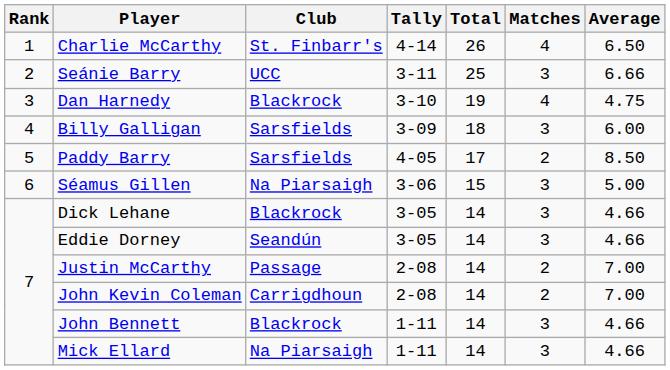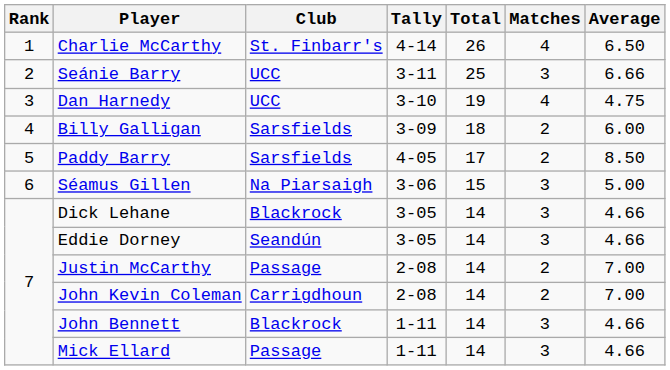 <table class="wikitable">
 <tr>
 <th>Rank</th>
 <th>Player</th>
 <th>Club</th>
 <th>Tally</th>
 <th>Total</th>
 <th>Matches</th>
 <th>Average</th>
 </tr>
 <tr>
 <td rowspan=1 align=center>1</td>
 <td><a href='#'>Charlie McCarthy</a></td>
 <td><a href='#'>St. Finbarr's</a></td>
 <td align=center>4-14</td>
 <td align=center>26</td>
 <td align=center>4</td>
 <td align=center>6.50</td>
 </tr>
 <tr>
 <td rowspan=1 align=center>2</td>
 <td><a href='#'>Seánie Barry</a></td>
 <td><a href='#'>UCC</a></td>
 <td align=center>3-11</td>
 <td align=center>25</td>
 <td align=center>3</td>
 <td align=center>6.66</td>
 </tr>
 <tr>
 <td rowspan=1 align=center>3</td>
 <td><a href='#'>Dan Harnedy</a></td>
-<td><a href='#'>Blackrock</a></td>
+<td><a href='#'>UCC</a></td>
 <td align=center>3-10</td>
 <td align=center>19</td>
 <td align=center>4</td>
 <td align=center>4.75</td>
 </tr>
 <tr>
 <td rowspan=1 align=center>4</td>
 <td><a href='#'>Billy Galligan</a></td>
 <td><a href='#'>Sarsfields</a></td>
 <td align=center>3-09</td>
 <td align=center>18</td>
-<td align=center>3</td>
+<td align=center>2</td>
 <td align=center>6.00</td>
 </tr>
 <tr>
 <td rowspan=1 align=center>5</td>
 <td><a href='#'>Paddy Barry</a></td>
 <td><a href='#'>Sarsfields</a></td>
 <td align=center>4-05</td>
 <td align=center>17</td>
 <td align=center>2</td>
 <td align=center>8.50</td>
 </tr>
 <tr>
 <td rowspan=1 align=center>6</td>
 <td><a href='#'>Séamus Gillen</a></td>
 <td><a href='#'>Na Piarsaigh</a></td>
 <td align=center>3-06</td>
 <td align=center>15</td>
 <td align=center>3</td>
 <td align=center>5.00</td>
 </tr>
 <tr>
 <td rowspan=6 align=center>7</td>
 <td>Dick Lehane</td>
 <td><a href='#'>Blackrock</a></td>
 <td align=center>3-05</td>
 <td align=center>14</td>
 <td align=center>3</td>
 <td align=center>4.66</td>
 </tr>
 <tr>
 <td>Eddie Dorney</td>
 <td><a href='#'>Seandún</a></td>
 <td align=center>3-05</td>
 <td align=center>14</td>
 <td align=center>3</td>
 <td align=center>4.66</td>
 </tr>
 <tr>
 <td><a href='#'>Justin McCarthy</a></td>
 <td><a href='#'>Passage</a></td>
 <td align=center>2-08</td>
 <td align=center>14</td>
 <td align=center>2</td>
 <td align=center>7.00</td>
 </tr>
 <tr>
 <td><a href='#'>John Kevin Coleman</a></td>
 <td><a href='#'>Carrigdhoun</a></td>
 <td align=center>2-08</td>
 <td align=center>14</td>
 <td align=center>2</td>
 <td align=center>7.00</td>
 </tr>
 <tr>
 <td><a href='#'>John Bennett</a></td>
 <td><a href='#'>Blackrock</a></td>
 <td align=center>1-11</td>
 <td align=center>14</td>
 <td align=center>3</td>
 <td align=center>4.66</td>
 </tr>
 <tr>
 <td><a href='#'>Mick Ellard</a></td>
-<td><a href='#'>Na Piarsaigh</a></td>
+<td><a href='#'>Passage</a></td>
 <td align=center>1-11</td>
 <td align=center>14</td>
 <td align=center>3</td>
 <td align=center>4.66</td>
 </tr>
 </table>
